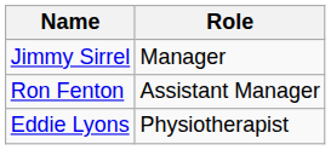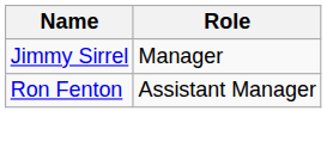 <table class="wikitable">
 <tr>
 <th>Name</th>
 <th>Role</th>
 </tr>
 <tr>
 <td> <a href='#'>Jimmy Sirrel</a></td>
 <td>Manager</td>
 </tr>
 <tr>
 <td> <a href='#'>Ron Fenton</a></td>
 <td>Assistant Manager</td>
 </tr>
-<tr>
-<td> <a href='#'>Eddie Lyons</a></td>
-<td>Physiotherapist</td>
-</tr>
 </table>
